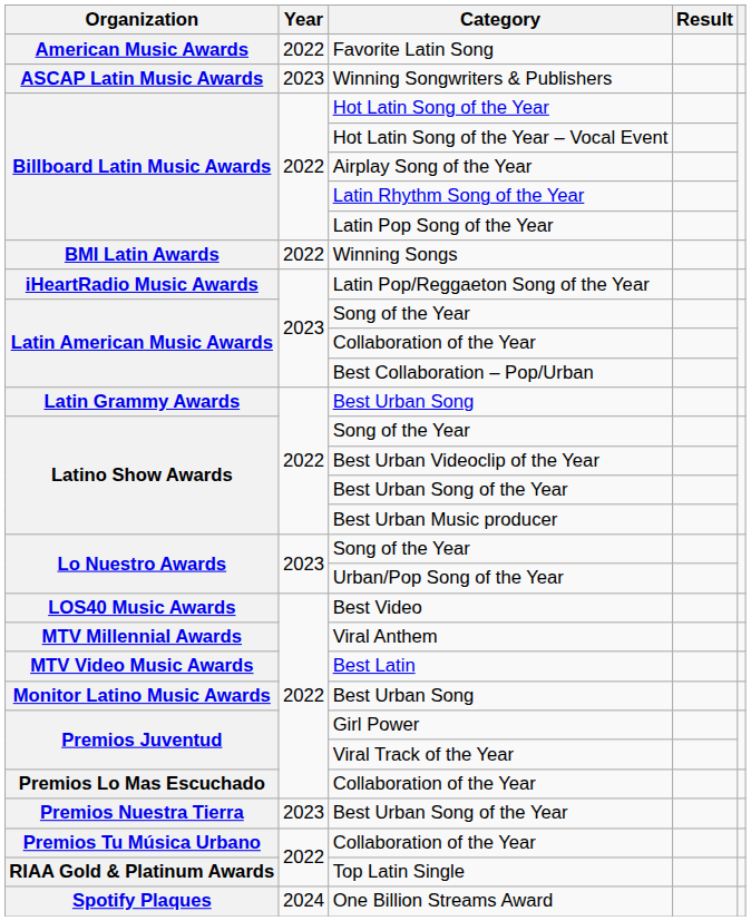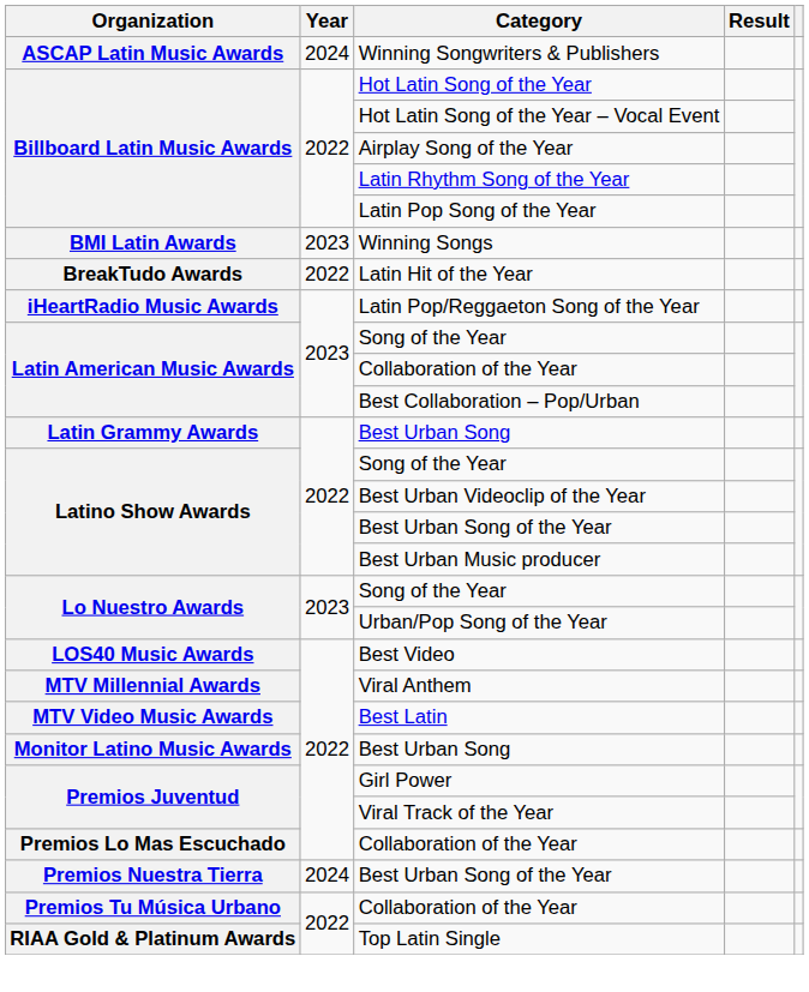 <table class="wikitable sortable plainrowheaders" style="border:none; margin:0;">
 <tr>
 <th scope="col">Organization</th>
 <th scope="col">Year</th>
 <th scope="col">Category</th>
 <th scope="col">Result</th>
 <th class="unsortable" scope="col"></th>
 </tr>
 <tr>
-<th scope="row"><a href='#'>American Music Awards</a></th>
-<td>2022</td>
-<td>Favorite Latin Song</td>
-<td></td>
-<td style="text-align:center;"></td>
-</tr>
-<tr>
 <th scope="row"><a href='#'>ASCAP Latin Music Awards</a></th>
-<td>2023</td>
+<td>2024</td>
 <td>Winning Songwriters & Publishers</td>
 <td></td>
 <td style="text-align:center;"></td>
 </tr>
 <tr>
 <th scope="row" rowspan="5"><a href='#'>Billboard Latin Music Awards</a></th>
 <td rowspan="5">2022</td>
 <td><a href='#'>Hot Latin Song of the Year</a></td>
 <td></td>
 <td style="text-align:center;" rowspan="5"></td>
 </tr>
 <tr>
 <td>Hot Latin Song of the Year – Vocal Event</td>
 <td></td>
 </tr>
 <tr>
 <td>Airplay Song of the Year</td>
 <td></td>
 </tr>
 <tr>
 <td><a href='#'>Latin Rhythm Song of the Year</a></td>
 <td></td>
 </tr>
 <tr>
 <td>Latin Pop Song of the Year</td>
 <td></td>
 </tr>
 <tr>
 <th scope="row"><a href='#'>BMI Latin Awards</a></th>
+<td>2023</td>
+<td>Winning Songs</td>
+<td></td>
+<td style="text-align:center;"></td>
+</tr>
+<tr>
+<th scope="row">BreakTudo Awards</th>
 <td>2022</td>
-<td>Winning Songs</td>
+<td>Latin Hit of the Year</td>
 <td></td>
 <td style="text-align:center;"></td>
 </tr>
 <tr>
 <th scope="row"><a href='#'>iHeartRadio Music Awards</a></th>
 <td rowspan="4">2023</td>
 <td>Latin Pop/Reggaeton Song of the Year</td>
 <td></td>
 <td style="text-align:center;"></td>
 </tr>
 <tr>
 <th scope="row" rowspan="3"><a href='#'>Latin American Music Awards</a></th>
 <td>Song of the Year</td>
 <td></td>
 <td style="text-align:center;" rowspan="3"></td>
 </tr>
 <tr>
 <td>Collaboration of the Year</td>
 <td></td>
 </tr>
 <tr>
 <td>Best Collaboration – Pop/Urban</td>
 <td></td>
 </tr>
 <tr>
 <th scope="row"><a href='#'>Latin Grammy Awards</a></th>
 <td rowspan="5">2022</td>
 <td><a href='#'>Best Urban Song</a></td>
 <td></td>
 <td style="text-align:center;"></td>
 </tr>
 <tr>
 <th scope="row" rowspan="4">Latino Show Awards</th>
 <td>Song of the Year</td>
 <td></td>
 <td style="text-align:center;" rowspan="4"></td>
 </tr>
 <tr>
 <td>Best Urban Videoclip of the Year</td>
 <td></td>
 </tr>
 <tr>
 <td>Best Urban Song of the Year</td>
 <td></td>
 </tr>
 <tr>
 <td>Best Urban Music producer</td>
 <td></td>
 </tr>
 <tr>
 <th scope="row" rowspan="2"><a href='#'>Lo Nuestro Awards</a></th>
 <td rowspan="2">2023</td>
 <td>Song of the Year</td>
 <td></td>
 <td style="text-align:center;" rowspan="2"></td>
 </tr>
 <tr>
 <td>Urban/Pop Song of the Year</td>
 <td></td>
 </tr>
 <tr>
 <th scope="row"><a href='#'>LOS40 Music Awards</a></th>
 <td rowspan="7">2022</td>
 <td>Best Video</td>
 <td></td>
 <td style="text-align:center;"></td>
 </tr>
 <tr>
 <th scope="row"><a href='#'>MTV Millennial Awards</a></th>
 <td>Viral Anthem</td>
 <td></td>
 <td style="text-align:center;"></td>
 </tr>
 <tr>
 <th scope="row"><a href='#'>MTV Video Music Awards</a></th>
 <td><a href='#'>Best Latin</a></td>
 <td></td>
 <td style="text-align:center;"></td>
 </tr>
 <tr>
 <th scope="row"><a href='#'>Monitor Latino Music Awards</a></th>
 <td>Best Urban Song</td>
 <td></td>
 <td style="text-align:center;"></td>
 </tr>
 <tr>
 <th scope="row" rowspan="2"><a href='#'>Premios Juventud</a></th>
 <td>Girl Power</td>
 <td></td>
 <td style="text-align:center;" rowspan="2"></td>
 </tr>
 <tr>
 <td>Viral Track of the Year</td>
 <td></td>
 </tr>
 <tr>
 <th scope="row">Premios Lo Mas Escuchado</th>
 <td>Collaboration of the Year</td>
 <td></td>
 <td style="text-align:center;"></td>
 </tr>
 <tr>
 <th scope="row"><a href='#'>Premios Nuestra Tierra</a></th>
-<td>2023</td>
+<td>2024</td>
 <td>Best Urban Song of the Year</td>
 <td></td>
 <td style="text-align:center;"></td>
 </tr>
 <tr>
 <th scope="row"><a href='#'>Premios Tu Música Urbano</a></th>
 <td rowspan="2">2022</td>
 <td>Collaboration of the Year</td>
 <td></td>
 <td style="text-align:center;"></td>
 </tr>
 <tr>
 <th scope="row">RIAA Gold & Platinum Awards</th>
 <td>Top Latin Single</td>
 <td></td>
 <td style="text-align:center;"></td>
 </tr>
 <tr>
-<th scope="row"><a href='#'>Spotify Plaques</a></th>
-<td>2024</td>
-<td>One Billion Streams Award</td>
-<td></td>
-<td style="text-align:center;"></td>
-</tr>
-<tr>
 </tr>
 </table>
